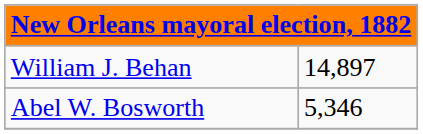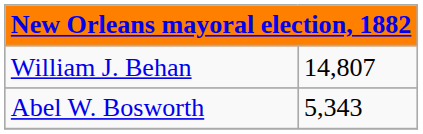 <table class="wikitable">
 <tr>
 <th colspan="7" style="background-color:#FF7F00;text-align:center;"><a href='#'>New Orleans mayoral election, 1882</a></th>
 </tr>
 <tr>
 <td><a href='#'>William J. Behan</a></td>
-<td>14,897</td>
+<td>14,807</td>
 </tr>
 <tr>
 <td><a href='#'>Abel W. Bosworth</a></td>
-<td>5,346</td>
+<td>5,343</td>
 </tr>
 <tr>
 </tr>
 </table>
